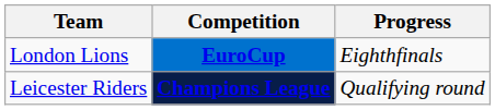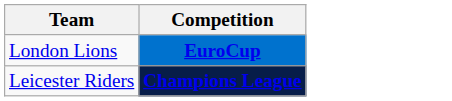 <table class="wikitable sortable">
 <tr>
 <th>Team</th>
 <th>Competition</th>
-<th>Progress</th>
 </tr>
 <tr>
 <td><a href='#'>London Lions</a></td>
 <td style="background-color:#0072CE;color:white;text-align:center"><strong><a href='#'><span>EuroCup</span></a></strong></td>
-<td><em>Eighthfinals</em></td>
 </tr>
 <tr>
 <td><a href='#'>Leicester Riders</a></td>
 <td style="background-color:#071D49;color:#D0D3D4;text-align:center"><strong><a href='#'><span>Champions League</span></a></strong></td>
-<td><em>Qualifying round</em></td>
 </tr>
 </table>
